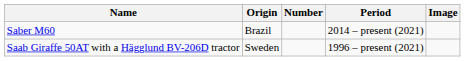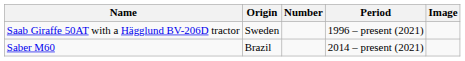 <table class="wikitable mw-collapsible mw-collapsed">
 <tr>
 <th>Name</th>
 <th>Origin</th>
 <th>Number</th>
 <th>Period</th>
 <th>Image</th>
 </tr>
 <tr>
+<td><a href='#'>Saab Giraffe 50AT</a> with a <a href='#'>Hägglund BV-206D</a> tractor</td>
+<td>Sweden</td>
+<td></td>
+<td>1996 – present (2021)</td>
+<td></td>
+</tr>
+<tr>
 <td><a href='#'>Saber M60</a></td>
 <td>Brazil</td>
 <td></td>
 <td>2014 – present (2021)</td>
 <td></td>
 </tr>
-<tr>
-<td><a href='#'>Saab Giraffe 50AT</a> with a <a href='#'>Hägglund BV-206D</a> tractor</td>
-<td>Sweden</td>
-<td></td>
-<td>1996 – present (2021)</td>
-<td></td>
-</tr>
 </table>
